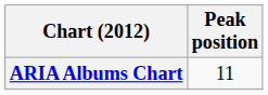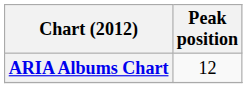 <table class="wikitable plainrowheaders">
 <tr>
 <th scope="col">Chart (2012)</th>
 <th scope="col">Peak<br>position</th>
 </tr>
 <tr>
 <th scope="row"><a href='#'>ARIA Albums Chart</a></th>
-<td style="text-align:center;">11</td>
+<td style="text-align:center;">12</td>
 </tr>
 <tr>
 </tr>
 </table>
